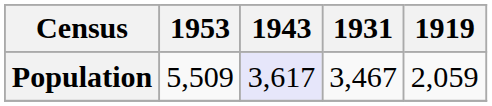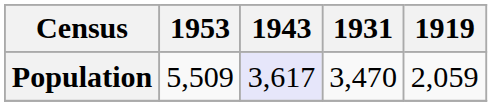 <table class="wikitable" style="text-align:center">
 <tr>
 <th><strong>Census</strong></th>
 <th>1953</th>
 <th>1943</th>
 <th>1931</th>
 <th>1919</th>
 </tr>
 <tr>
 <th>Population</th>
 <td>5,509</td>
 <td style="background: lavender;">3,617</td>
-<td>3,467</td>
+<td>3,470</td>
 <td>2,059</td>
 </tr>
 <tr>
 </tr>
 </table>
